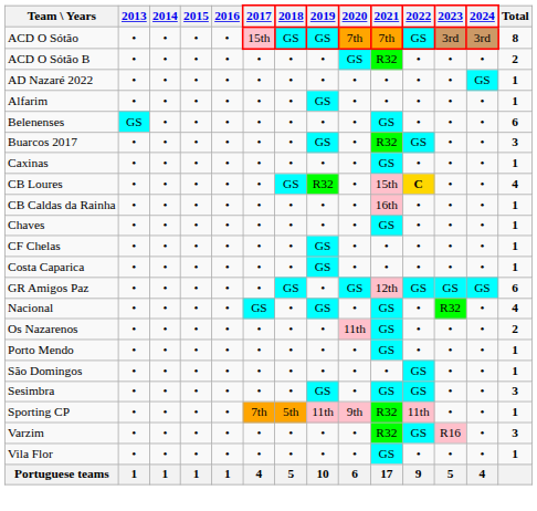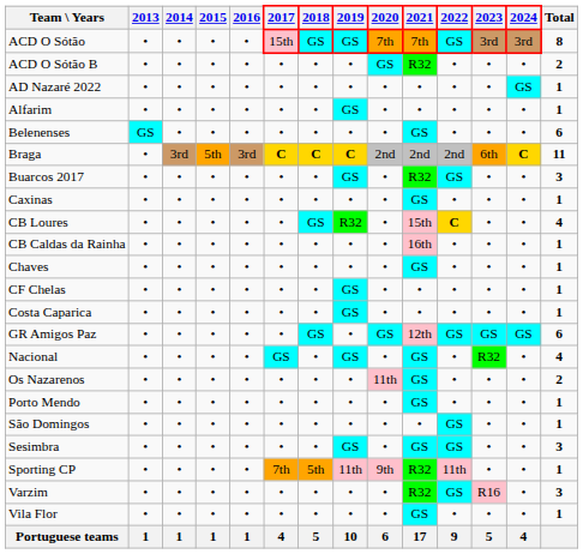 <table class="wikitable" style="text-align:center;font-size:90%;">
 <tr>
 <th>Team \ Years</th>
 <th><a href='#'>2013</a></th>
 <th><a href='#'>2014</a></th>
 <th><a href='#'>2015</a></th>
 <th><a href='#'>2016</a></th>
 <th style="border:2.5px solid red"><a href='#'>2017</a></th>
 <th style="border:2.5px solid red"><a href='#'>2018</a></th>
 <th style="border:2.5px solid red"><a href='#'>2019</a></th>
 <th style="border:2.5px solid red"><a href='#'>2020</a></th>
 <th style="border:2.5px solid red"><a href='#'>2021</a></th>
 <th style="border:2.5px solid red"><a href='#'>2022</a></th>
 <th style="border:2.5px solid red"><a href='#'>2023</a></th>
 <th style="border:2.5px solid red"><a href='#'>2024</a></th>
 <th>Total</th>
 </tr>
 <tr>
 <td align=left>ACD O Sótão</td>
 <td>•</td>
 <td>•</td>
 <td>•</td>
 <td>•</td>
 <td style="border:2.5px solid red" bgcolor=pink>15th</td>
 <td style="border:2.5px solid red" bgcolor=cyan>GS</td>
 <td style="border:2.5px solid red" bgcolor=cyan>GS</td>
 <td style="border:2.5px solid red" bgcolor=orange>7th</td>
 <td style="border:2.5px solid red" bgcolor=orange>7th</td>
 <td style="border:2.5px solid red" bgcolor=cyan>GS</td>
 <td style="border:2.5px solid red" bgcolor=#c96>3rd</td>
 <td style="border:2.5px solid red" bgcolor=#c96>3rd</td>
 <td><strong>8</strong></td>
 </tr>
 <tr>
 <td align=left>ACD O Sótão B</td>
 <td>•</td>
 <td>•</td>
 <td>•</td>
 <td>•</td>
 <td>•</td>
 <td>•</td>
 <td>•</td>
 <td bgcolor=cyan>GS</td>
 <td bgcolor=lime>R32</td>
 <td>•</td>
 <td>•</td>
 <td>•</td>
 <td><strong>2</strong></td>
 </tr>
 <tr>
 <td align="left">AD Nazaré 2022</td>
 <td>•</td>
 <td>•</td>
 <td>•</td>
 <td>•</td>
 <td>•</td>
 <td>•</td>
 <td>•</td>
 <td>•</td>
 <td>•</td>
 <td>•</td>
 <td>•</td>
 <td bgcolor="cyan">GS</td>
 <td><strong>1</strong></td>
 </tr>
 <tr>
 <td align=left>Alfarim</td>
 <td>•</td>
 <td>•</td>
 <td>•</td>
 <td>•</td>
 <td>•</td>
 <td>•</td>
 <td bgcolor=cyan>GS</td>
 <td>•</td>
 <td>•</td>
 <td>•</td>
 <td>•</td>
 <td>•</td>
 <td><strong>1</strong></td>
 </tr>
 <tr>
 <td align=left>Belenenses</td>
 <td bgcolor=cyan>GS</td>
 <td>•</td>
 <td>•</td>
 <td>•</td>
 <td>•</td>
 <td>•</td>
 <td>•</td>
 <td>•</td>
 <td bgcolor=cyan>GS</td>
 <td>•</td>
 <td>•</td>
 <td>•</td>
 <td><strong>6</strong></td>
+</tr>
+<tr>
+<td align=left>Braga</td>
+<td>•</td>
+<td bgcolor=#c96>3rd</td>
+<td bgcolor=orange>5th</td>
+<td bgcolor=#c96>3rd</td>
+<td bgcolor=gold><strong>C</strong></td>
+<td bgcolor=gold><strong>C</strong></td>
+<td bgcolor=gold><strong>C</strong></td>
+<td bgcolor=silver>2nd</td>
+<td bgcolor=silver>2nd</td>
+<td bgcolor=silver>2nd</td>
+<td bgcolor=orange>6th</td>
+<td bgcolor=gold><strong>C</strong></td>
+<td><strong>11</strong></td>
 </tr>
 <tr>
 <td align=left>Buarcos 2017</td>
 <td>•</td>
 <td>•</td>
 <td>•</td>
 <td>•</td>
 <td>•</td>
 <td>•</td>
 <td bgcolor=cyan>GS</td>
 <td>•</td>
 <td bgcolor=lime>R32</td>
 <td bgcolor=cyan>GS</td>
 <td>•</td>
 <td>•</td>
 <td><strong>3</strong></td>
 </tr>
 <tr>
 <td align=left>Caxinas</td>
 <td>•</td>
 <td>•</td>
 <td>•</td>
 <td>•</td>
 <td>•</td>
 <td>•</td>
 <td>•</td>
 <td>•</td>
 <td bgcolor=cyan>GS</td>
 <td>•</td>
 <td>•</td>
 <td>•</td>
 <td><strong>1</strong></td>
 </tr>
 <tr>
 <td align=left>CB Loures</td>
 <td>•</td>
 <td>•</td>
 <td>•</td>
 <td>•</td>
 <td>•</td>
 <td bgcolor=cyan>GS</td>
 <td bgcolor=lime>R32</td>
 <td>•</td>
 <td bgcolor=pink>15th</td>
 <td bgcolor=gold><strong>C</strong></td>
 <td>•</td>
 <td>•</td>
 <td><strong>4</strong></td>
 </tr>
 <tr>
 <td align=left>CB Caldas da Rainha</td>
 <td>•</td>
 <td>•</td>
 <td>•</td>
 <td>•</td>
 <td>•</td>
 <td>•</td>
 <td>•</td>
 <td>•</td>
 <td bgcolor=pink>16th</td>
 <td>•</td>
 <td>•</td>
 <td>•</td>
 <td><strong>1</strong></td>
 </tr>
 <tr>
 <td align=left>Chaves</td>
 <td>•</td>
 <td>•</td>
 <td>•</td>
 <td>•</td>
 <td>•</td>
 <td>•</td>
 <td>•</td>
 <td>•</td>
 <td bgcolor=cyan>GS</td>
 <td>•</td>
 <td>•</td>
 <td>•</td>
 <td><strong>1</strong></td>
 </tr>
 <tr>
 <td align=left>CF Chelas</td>
 <td>•</td>
 <td>•</td>
 <td>•</td>
 <td>•</td>
 <td>•</td>
 <td>•</td>
 <td bgcolor=cyan>GS</td>
 <td>•</td>
 <td>•</td>
 <td>•</td>
 <td>•</td>
 <td>•</td>
 <td><strong>1</strong></td>
 </tr>
 <tr>
 <td align=left>Costa Caparica</td>
 <td>•</td>
 <td>•</td>
 <td>•</td>
 <td>•</td>
 <td>•</td>
 <td>•</td>
 <td bgcolor=cyan>GS</td>
 <td>•</td>
 <td>•</td>
 <td>•</td>
 <td>•</td>
 <td>•</td>
 <td><strong>1</strong></td>
 </tr>
 <tr>
 <td align=left>GR Amigos Paz</td>
 <td>•</td>
 <td>•</td>
 <td>•</td>
 <td>•</td>
 <td>•</td>
 <td bgcolor=cyan>GS</td>
 <td>•</td>
 <td bgcolor=cyan>GS</td>
 <td bgcolor=pink>12th</td>
 <td bgcolor=cyan>GS</td>
 <td bgcolor=cyan>GS</td>
 <td bgcolor=cyan>GS</td>
 <td><strong>6</strong></td>
 </tr>
 <tr>
 <td align=left>Nacional</td>
 <td>•</td>
 <td>•</td>
 <td>•</td>
 <td>•</td>
 <td bgcolor=cyan>GS</td>
 <td>•</td>
 <td bgcolor=cyan>GS</td>
 <td>•</td>
 <td bgcolor=cyan>GS</td>
 <td>•</td>
 <td bgcolor=lime>R32</td>
 <td>•</td>
 <td><strong>4</strong></td>
 </tr>
 <tr>
 <td align=left>Os Nazarenos</td>
 <td>•</td>
 <td>•</td>
 <td>•</td>
 <td>•</td>
 <td>•</td>
 <td>•</td>
 <td>•</td>
 <td bgcolor=pink>11th</td>
 <td bgcolor=cyan>GS</td>
 <td>•</td>
 <td>•</td>
 <td>•</td>
 <td><strong>2</strong></td>
 </tr>
 <tr>
 <td align=left>Porto Mendo</td>
 <td>•</td>
 <td>•</td>
 <td>•</td>
 <td>•</td>
 <td>•</td>
 <td>•</td>
 <td>•</td>
 <td>•</td>
 <td bgcolor=cyan>GS</td>
 <td>•</td>
 <td>•</td>
 <td>•</td>
 <td><strong>1</strong></td>
 </tr>
 <tr>
 <td align=left>São Domingos</td>
 <td>•</td>
 <td>•</td>
 <td>•</td>
 <td>•</td>
 <td>•</td>
 <td>•</td>
 <td>•</td>
 <td>•</td>
 <td>•</td>
 <td bgcolor=cyan>GS</td>
 <td>•</td>
 <td>•</td>
 <td><strong>1</strong></td>
 </tr>
 <tr>
 <td align=left>Sesimbra</td>
 <td>•</td>
 <td>•</td>
 <td>•</td>
 <td>•</td>
 <td>•</td>
 <td>•</td>
 <td bgcolor=cyan>GS</td>
 <td>•</td>
 <td bgcolor=cyan>GS</td>
 <td bgcolor=cyan>GS</td>
 <td>•</td>
 <td>•</td>
 <td><strong>3</strong></td>
 </tr>
 <tr>
 <td align=left>Sporting CP</td>
 <td>•</td>
 <td>•</td>
 <td>•</td>
 <td>•</td>
 <td bgcolor=orange>7th</td>
 <td bgcolor=orange>5th</td>
 <td bgcolor=pink>11th</td>
 <td bgcolor=pink>9th</td>
 <td bgcolor=lime>R32</td>
 <td bgcolor=pink>11th</td>
 <td>•</td>
 <td>•</td>
 <td><strong>1</strong></td>
 </tr>
 <tr>
 <td align=left>Varzim</td>
 <td>•</td>
 <td>•</td>
 <td>•</td>
 <td>•</td>
 <td>•</td>
 <td>•</td>
 <td>•</td>
 <td>•</td>
 <td bgcolor=lime>R32</td>
 <td bgcolor=cyan>GS</td>
 <td bgcolor="pink">R16</td>
 <td>•</td>
 <td><strong>3</strong></td>
 </tr>
 <tr>
 <td align=left>Vila Flor</td>
 <td>•</td>
 <td>•</td>
 <td>•</td>
 <td>•</td>
 <td>•</td>
 <td>•</td>
 <td>•</td>
 <td>•</td>
 <td bgcolor=cyan>GS</td>
 <td>•</td>
 <td>•</td>
 <td>•</td>
 <td><strong>1</strong></td>
 </tr>
 <tr>
 <th>Portuguese teams</th>
 <th>1</th>
 <th>1</th>
 <th>1</th>
 <th>1</th>
 <th>4</th>
 <th>5</th>
 <th>10</th>
 <th>6</th>
 <th>17</th>
 <th>9</th>
 <th>5</th>
 <th>4</th>
 <th></th>
 </tr>
 </table>
